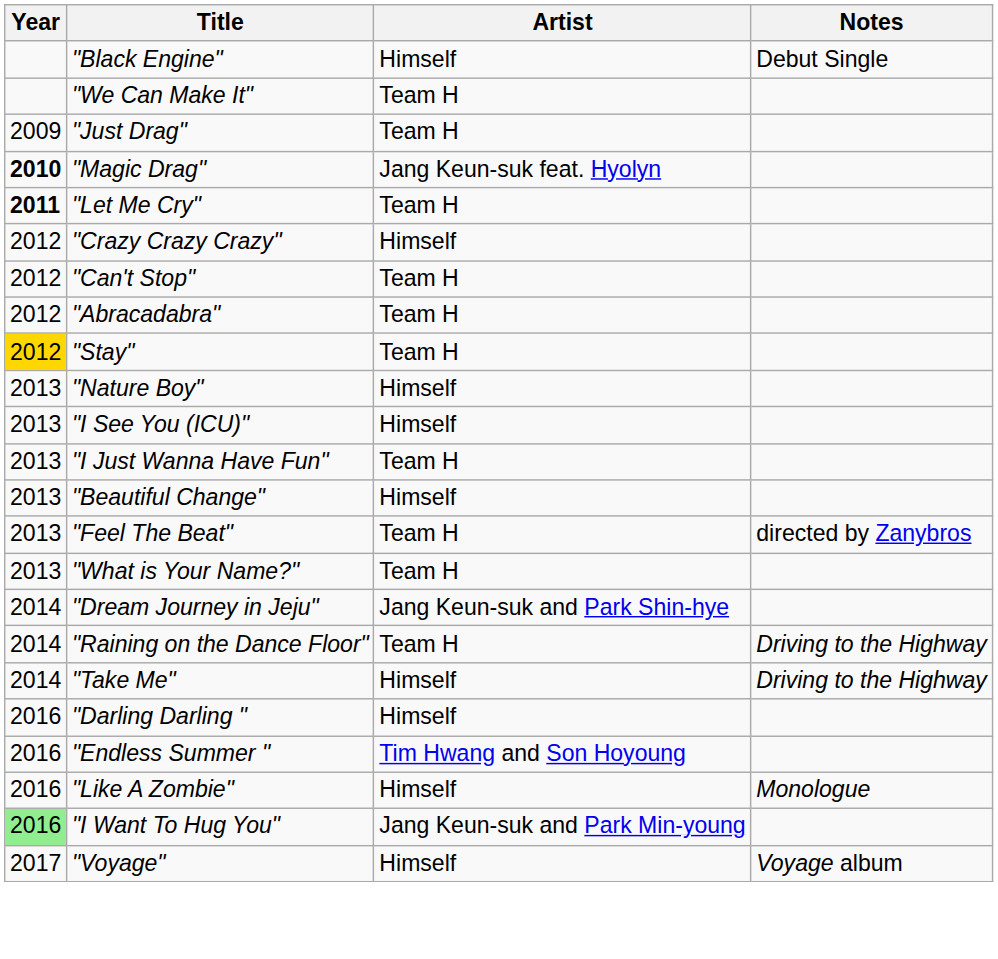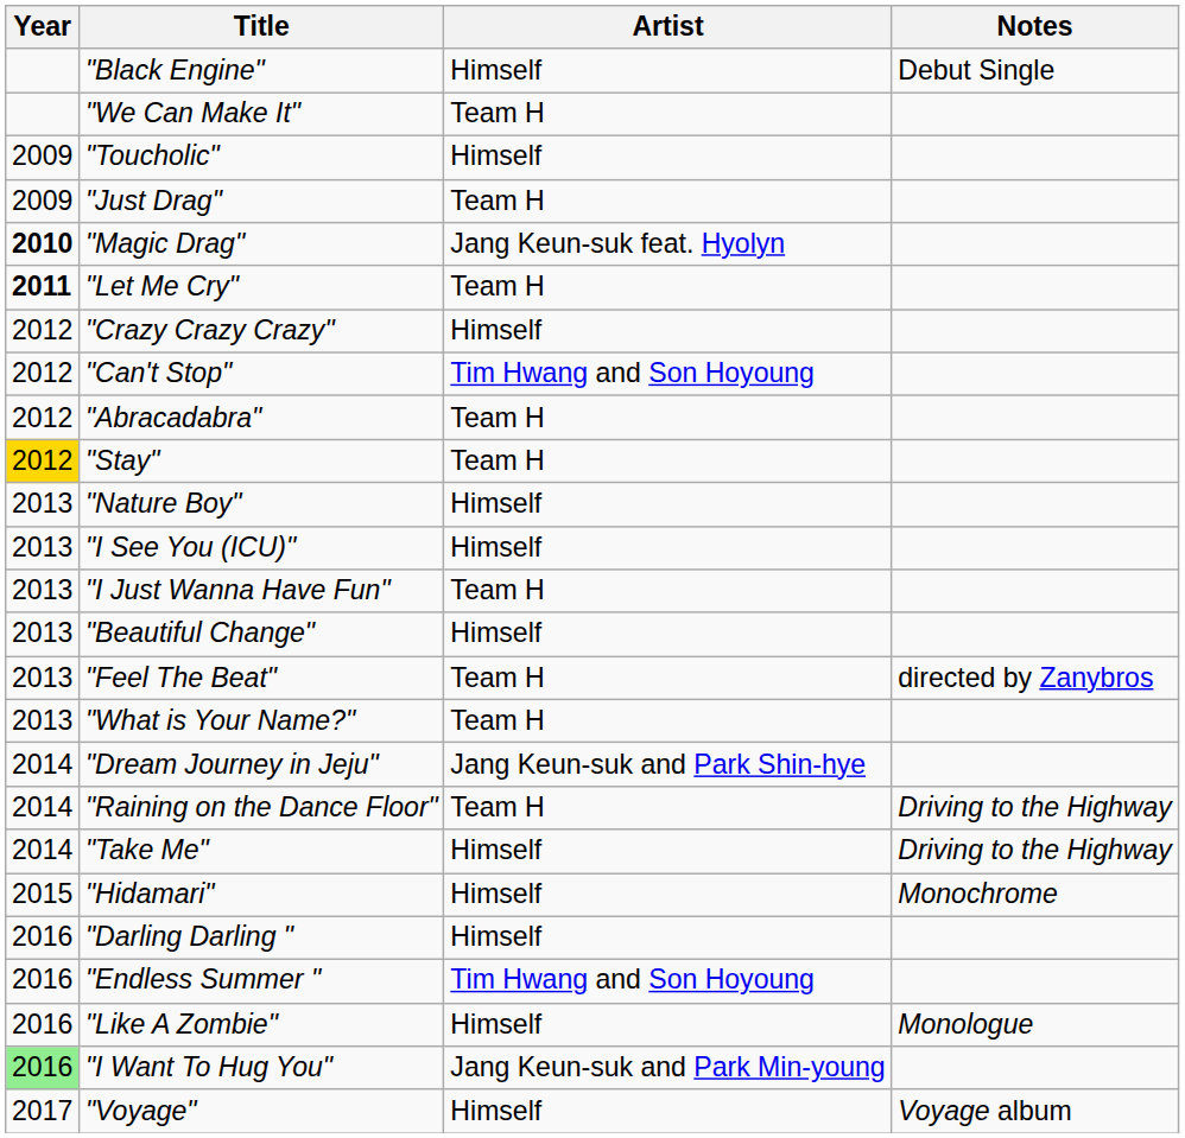 <table class="wikitable sortable">
 <tr>
 <th>Year</th>
 <th>Title</th>
 <th>Artist</th>
 <th class="unsortable">Notes</th>
 </tr>
 <tr>
 <td></td>
 <td><em>"Black Engine"</em></td>
 <td>Himself</td>
 <td>Debut Single</td>
 </tr>
 <tr>
 <td></td>
 <td><em>"We Can Make It"</em></td>
 <td>Team H</td>
+<td></td>
+</tr>
+<tr>
+<td>2009</td>
+<td><em>"Toucholic"</em></td>
+<td>Himself</td>
 <td></td>
 </tr>
 <tr>
 <td>2009</td>
 <td><em>"Just Drag"</em></td>
 <td>Team H</td>
 <td></td>
 </tr>
 <tr>
 <td><strong>2010</strong></td>
 <td><em>"Magic Drag"</em></td>
 <td>Jang Keun-suk feat. <a href='#'>Hyolyn</a></td>
 <td></td>
 </tr>
 <tr>
 <td><strong>2011</strong></td>
 <td><em>"Let Me Cry"</em></td>
 <td>Team H</td>
 <td></td>
 </tr>
 <tr>
 <td>2012</td>
 <td><em>"Crazy Crazy Crazy"</em></td>
 <td>Himself</td>
 <td></td>
 </tr>
 <tr>
 <td>2012</td>
 <td><em>"Can't Stop"</em></td>
-<td>Team H</td>
+<td><a href='#'>Tim Hwang</a> and <a href='#'>Son Hoyoung</a></td>
 <td></td>
 </tr>
 <tr>
 <td>2012</td>
 <td><em>"Abracadabra"</em></td>
 <td>Team H</td>
 <td></td>
 </tr>
 <tr>
 <td style="background: gold;">2012</td>
 <td><em>"Stay"</em></td>
 <td>Team H</td>
 <td></td>
 </tr>
 <tr>
 <td>2013</td>
 <td><em>"Nature Boy"</em></td>
 <td>Himself</td>
 <td></td>
 </tr>
 <tr>
 <td>2013</td>
 <td><em>"I See You (ICU)"</em></td>
 <td>Himself</td>
 <td></td>
 </tr>
 <tr>
 <td>2013</td>
 <td><em>"I Just Wanna Have Fun"</em></td>
 <td>Team H</td>
 <td></td>
 </tr>
 <tr>
 <td>2013</td>
 <td><em>"Beautiful Change"</em></td>
 <td>Himself</td>
 <td></td>
 </tr>
 <tr>
 <td>2013</td>
 <td><em>"Feel The Beat"</em></td>
 <td>Team H</td>
 <td>directed by <a href='#'>Zanybros</a></td>
 </tr>
 <tr>
 <td>2013</td>
 <td><em>"What is Your Name?"</em></td>
 <td>Team H</td>
 <td></td>
 </tr>
 <tr>
 <td>2014</td>
 <td><em>"Dream Journey in Jeju"</em></td>
 <td>Jang Keun-suk and <a href='#'>Park Shin-hye</a></td>
 <td></td>
 </tr>
 <tr>
 <td>2014</td>
 <td><em>"Raining on the Dance Floor"</em></td>
 <td>Team H</td>
 <td><em>Driving to the Highway</em></td>
 </tr>
 <tr>
 <td>2014</td>
 <td><em>"Take Me"</em></td>
 <td>Himself</td>
 <td><em>Driving to the Highway</em></td>
 </tr>
 <tr>
+<td>2015</td>
+<td><em>"Hidamari"</em></td>
+<td>Himself</td>
+<td><em>Monochrome</em></td>
+</tr>
+<tr>
 <td>2016</td>
 <td><em>"Darling Darling "</em></td>
 <td>Himself</td>
 <td></td>
 </tr>
 <tr>
 <td>2016</td>
 <td><em>"Endless Summer "</em></td>
 <td><a href='#'>Tim Hwang</a> and <a href='#'>Son Hoyoung</a></td>
 <td></td>
 </tr>
 <tr>
 <td>2016</td>
 <td><em>"Like A Zombie"</em></td>
 <td>Himself</td>
 <td><em>Monologue</em></td>
 </tr>
 <tr>
 <td style="background: lightgreen;">2016</td>
 <td><em>"I Want To Hug You"</em></td>
 <td>Jang Keun-suk and <a href='#'>Park Min-young</a></td>
 <td></td>
 </tr>
 <tr>
 <td>2017</td>
 <td><em>"Voyage"</em></td>
 <td>Himself</td>
 <td><em>Voyage</em> album</td>
 </tr>
 </table>
